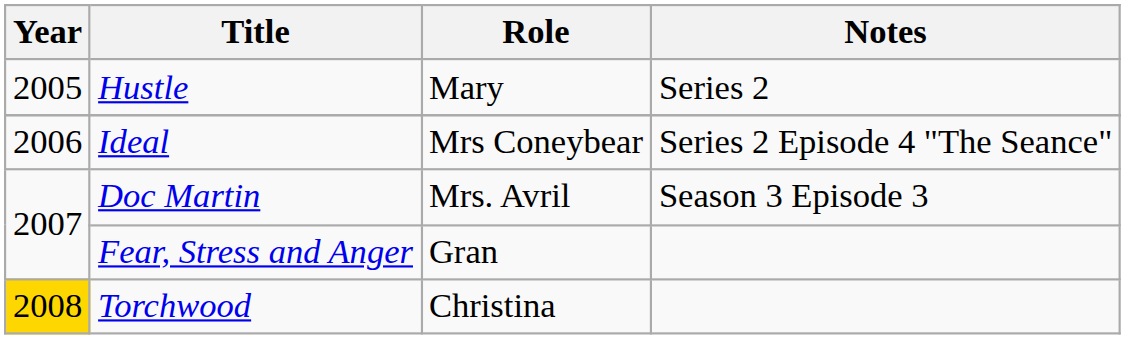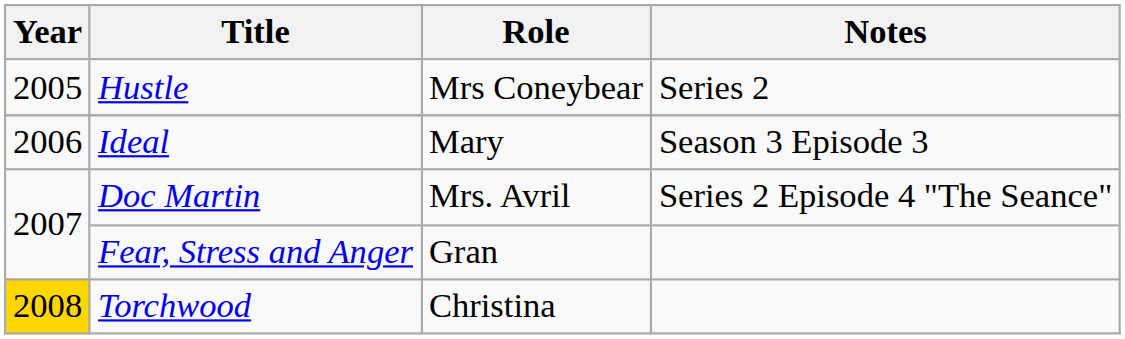 <table class="wikitable sortable">
 <tr>
 <th>Year</th>
 <th>Title</th>
 <th>Role</th>
 <th class="unsortable">Notes</th>
 </tr>
 <tr>
 <td>2005</td>
 <td><em><a href='#'>Hustle</a></em></td>
-<td>Mary</td>
+<td>Mrs Coneybear</td>
 <td>Series 2</td>
 </tr>
 <tr>
 </tr>
 <tr>
 <td>2006</td>
 <td><em><a href='#'>Ideal</a></em></td>
-<td>Mrs Coneybear</td>
-<td>Series 2 Episode 4 "The Seance"</td>
+<td>Mary</td>
+<td>Season 3 Episode 3</td>
 </tr>
 <tr>
 <td rowspan="2">2007</td>
 <td><em><a href='#'>Doc Martin</a></em></td>
 <td>Mrs. Avril</td>
-<td>Season 3 Episode 3</td>
+<td>Series 2 Episode 4 "The Seance"</td>
 </tr>
 <tr>
 <td><em><a href='#'>Fear, Stress and Anger</a></em></td>
 <td>Gran</td>
 <td></td>
 </tr>
 <tr>
 <td style="background: gold;">2008</td>
 <td><em><a href='#'>Torchwood</a></em></td>
 <td>Christina</td>
 <td></td>
 </tr>
 </table>
